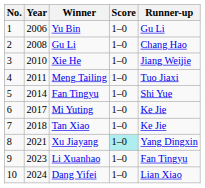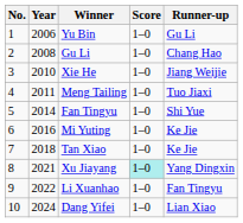 <table class="wikitable">
 <tr>
 <th>No.</th>
 <th>Year</th>
 <th>Winner</th>
 <th>Score</th>
 <th>Runner-up</th>
 </tr>
 <tr>
 <td>1</td>
 <td>2006</td>
 <td><a href='#'>Yu Bin</a></td>
 <td>1–0</td>
 <td><a href='#'>Gu Li</a></td>
 </tr>
 <tr>
 <td>2</td>
 <td>2008</td>
 <td><a href='#'>Gu Li</a></td>
 <td>1–0</td>
 <td><a href='#'>Chang Hao</a></td>
 </tr>
 <tr>
 <td>3</td>
 <td>2010</td>
 <td><a href='#'>Xie He</a></td>
 <td>1–0</td>
 <td><a href='#'>Jiang Weijie</a></td>
 </tr>
 <tr>
 <td>4</td>
 <td>2011</td>
 <td><a href='#'>Meng Tailing</a></td>
 <td>1–0</td>
 <td><a href='#'>Tuo Jiaxi</a></td>
 </tr>
 <tr>
 <td>5</td>
 <td>2014</td>
 <td><a href='#'>Fan Tingyu</a></td>
 <td>1–0</td>
 <td><a href='#'>Shi Yue</a></td>
 </tr>
 <tr>
 <td>6</td>
-<td>2017</td>
+<td>2016</td>
 <td><a href='#'>Mi Yuting</a></td>
 <td>1–0</td>
 <td><a href='#'>Ke Jie</a></td>
 </tr>
 <tr>
 <td>7</td>
 <td>2018</td>
 <td><a href='#'>Tan Xiao</a></td>
 <td>1–0</td>
 <td><a href='#'>Ke Jie</a></td>
 </tr>
 <tr>
 <td>8</td>
 <td>2021</td>
 <td><a href='#'>Xu Jiayang</a></td>
 <td style="background: paleturquoise;">1–0</td>
 <td><a href='#'>Yang Dingxin</a></td>
 </tr>
 <tr>
 <td>9</td>
-<td>2023</td>
+<td>2022</td>
 <td><a href='#'>Li Xuanhao</a></td>
 <td>1–0</td>
 <td><a href='#'>Fan Tingyu</a></td>
 </tr>
 <tr>
 <td>10</td>
 <td>2024</td>
 <td><a href='#'>Dang Yifei</a></td>
 <td>1–0</td>
 <td><a href='#'>Lian Xiao</a></td>
 </tr>
 </table>
